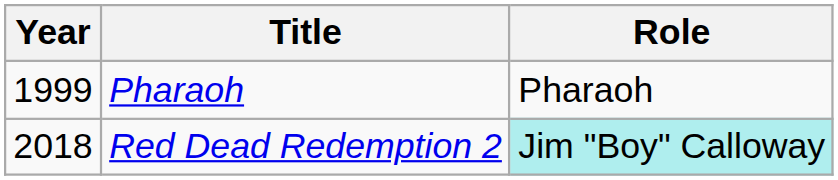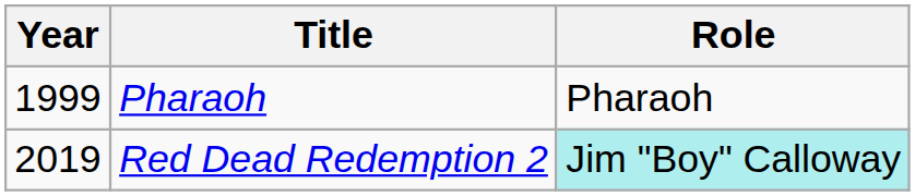 <table class="wikitable sortable">
 <tr>
 <th>Year</th>
 <th>Title</th>
 <th>Role</th>
 </tr>
 <tr>
 <td>1999</td>
 <td><em><a href='#'>Pharaoh</a></em></td>
 <td>Pharaoh</td>
 </tr>
 <tr>
-<td>2018</td>
+<td>2019</td>
 <td><em><a href='#'>Red Dead Redemption 2</a></em></td>
 <td style="background: paleturquoise;">Jim "Boy" Calloway</td>
 </tr>
 </table>
